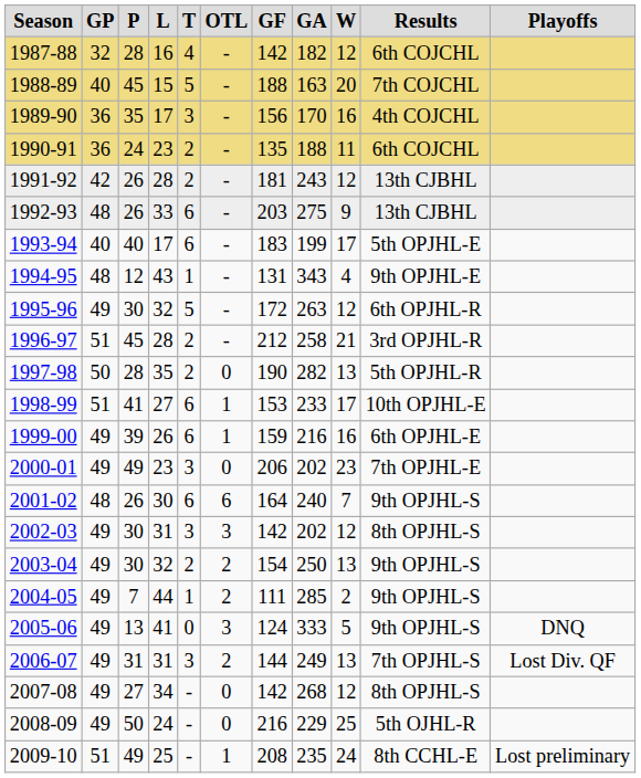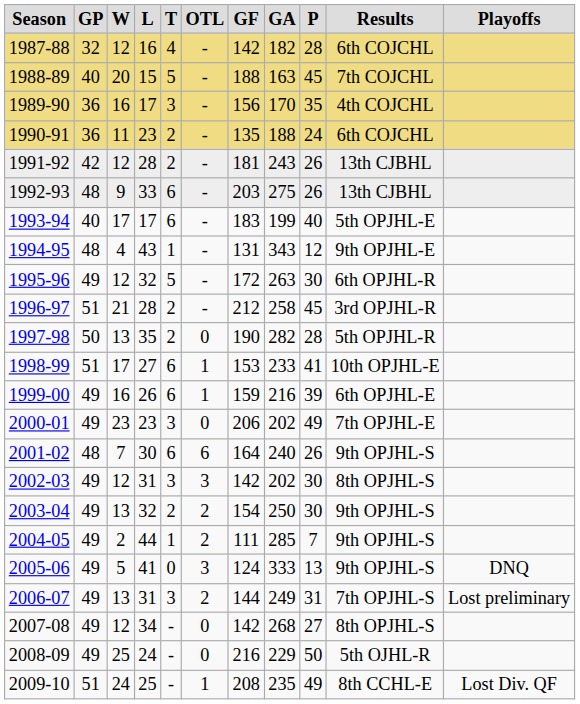 <table class="wikitable">
 <tr align="center"  bgcolor="#dddddd">
 <td><strong>Season</strong></td>
 <td><strong>GP</strong></td>
-<td><strong>P</strong></td>
+<td><strong>W</strong></td>
 <td><strong>L</strong></td>
 <td><strong>T</strong></td>
 <td><strong>OTL</strong></td>
 <td><strong>GF</strong></td>
 <td><strong>GA</strong></td>
-<td><strong>W</strong></td>
+<td><strong>P</strong></td>
 <td><strong>Results</strong></td>
 <td><strong>Playoffs</strong></td>
 </tr>
 <tr align="center"  bgcolor="#F0DC82">
 <td>1987-88</td>
 <td>32</td>
-<td>28</td>
+<td>12</td>
 <td>16</td>
 <td>4</td>
 <td>-</td>
 <td>142</td>
 <td>182</td>
-<td>12</td>
+<td>28</td>
 <td>6th COJCHL</td>
 <td></td>
 </tr>
 <tr align="center"  bgcolor="#F0DC82">
 <td>1988-89</td>
 <td>40</td>
-<td>45</td>
+<td>20</td>
 <td>15</td>
 <td>5</td>
 <td>-</td>
 <td>188</td>
 <td>163</td>
-<td>20</td>
+<td>45</td>
 <td>7th COJCHL</td>
 <td></td>
 </tr>
 <tr align="center"  bgcolor="#F0DC82">
 <td>1989-90</td>
 <td>36</td>
-<td>35</td>
+<td>16</td>
 <td>17</td>
 <td>3</td>
 <td>-</td>
 <td>156</td>
 <td>170</td>
-<td>16</td>
+<td>35</td>
 <td>4th COJCHL</td>
 <td></td>
 </tr>
 <tr align="center"  bgcolor="#F0DC82">
 <td>1990-91</td>
 <td>36</td>
-<td>24</td>
+<td>11</td>
 <td>23</td>
 <td>2</td>
 <td>-</td>
 <td>135</td>
 <td>188</td>
-<td>11</td>
+<td>24</td>
 <td>6th COJCHL</td>
 <td></td>
 </tr>
 <tr align="center" bgcolor="#eeeeee">
 <td>1991-92</td>
 <td>42</td>
-<td>26</td>
+<td>12</td>
 <td>28</td>
 <td>2</td>
 <td>-</td>
 <td>181</td>
 <td>243</td>
-<td>12</td>
+<td>26</td>
 <td>13th CJBHL</td>
 <td></td>
 </tr>
 <tr align="center" bgcolor="#eeeeee">
 <td>1992-93</td>
 <td>48</td>
-<td>26</td>
+<td>9</td>
 <td>33</td>
 <td>6</td>
 <td>-</td>
 <td>203</td>
 <td>275</td>
-<td>9</td>
+<td>26</td>
 <td>13th CJBHL</td>
 <td></td>
 </tr>
 <tr align="center">
 <td><a href='#'>1993-94</a></td>
 <td>40</td>
-<td>40</td>
+<td>17</td>
 <td>17</td>
 <td>6</td>
 <td>-</td>
 <td>183</td>
 <td>199</td>
-<td>17</td>
+<td>40</td>
 <td>5th OPJHL-E</td>
 <td></td>
 </tr>
 <tr align="center">
 <td><a href='#'>1994-95</a></td>
 <td>48</td>
-<td>12</td>
+<td>4</td>
 <td>43</td>
 <td>1</td>
 <td>-</td>
 <td>131</td>
 <td>343</td>
-<td>4</td>
+<td>12</td>
 <td>9th OPJHL-E</td>
 <td></td>
 </tr>
 <tr align="center">
 <td><a href='#'>1995-96</a></td>
 <td>49</td>
-<td>30</td>
+<td>12</td>
 <td>32</td>
 <td>5</td>
 <td>-</td>
 <td>172</td>
 <td>263</td>
-<td>12</td>
+<td>30</td>
 <td>6th OPJHL-R</td>
 <td></td>
 </tr>
 <tr align="center">
 <td><a href='#'>1996-97</a></td>
 <td>51</td>
-<td>45</td>
+<td>21</td>
 <td>28</td>
 <td>2</td>
 <td>-</td>
 <td>212</td>
 <td>258</td>
-<td>21</td>
+<td>45</td>
 <td>3rd OPJHL-R</td>
 <td></td>
 </tr>
 <tr align="center">
 <td><a href='#'>1997-98</a></td>
 <td>50</td>
-<td>28</td>
+<td>13</td>
 <td>35</td>
 <td>2</td>
 <td>0</td>
 <td>190</td>
 <td>282</td>
-<td>13</td>
+<td>28</td>
 <td>5th OPJHL-R</td>
 <td></td>
 </tr>
 <tr align="center">
 <td><a href='#'>1998-99</a></td>
 <td>51</td>
-<td>41</td>
+<td>17</td>
 <td>27</td>
 <td>6</td>
 <td>1</td>
 <td>153</td>
 <td>233</td>
-<td>17</td>
+<td>41</td>
 <td>10th OPJHL-E</td>
 <td></td>
 </tr>
 <tr align="center">
 <td><a href='#'>1999-00</a></td>
 <td>49</td>
-<td>39</td>
+<td>16</td>
 <td>26</td>
 <td>6</td>
 <td>1</td>
 <td>159</td>
 <td>216</td>
-<td>16</td>
+<td>39</td>
 <td>6th OPJHL-E</td>
 <td></td>
 </tr>
 <tr align="center">
 <td><a href='#'>2000-01</a></td>
 <td>49</td>
-<td>49</td>
+<td>23</td>
 <td>23</td>
 <td>3</td>
 <td>0</td>
 <td>206</td>
 <td>202</td>
-<td>23</td>
+<td>49</td>
 <td>7th OPJHL-E</td>
 <td></td>
 </tr>
 <tr align="center">
 <td><a href='#'>2001-02</a></td>
 <td>48</td>
-<td>26</td>
+<td>7</td>
 <td>30</td>
 <td>6</td>
 <td>6</td>
 <td>164</td>
 <td>240</td>
-<td>7</td>
+<td>26</td>
 <td>9th OPJHL-S</td>
 <td></td>
 </tr>
 <tr align="center">
 <td><a href='#'>2002-03</a></td>
 <td>49</td>
-<td>30</td>
+<td>12</td>
 <td>31</td>
 <td>3</td>
 <td>3</td>
 <td>142</td>
 <td>202</td>
-<td>12</td>
+<td>30</td>
 <td>8th OPJHL-S</td>
 <td></td>
 </tr>
 <tr align="center">
 <td><a href='#'>2003-04</a></td>
 <td>49</td>
-<td>30</td>
+<td>13</td>
 <td>32</td>
 <td>2</td>
 <td>2</td>
 <td>154</td>
 <td>250</td>
-<td>13</td>
+<td>30</td>
 <td>9th OPJHL-S</td>
 <td></td>
 </tr>
 <tr align="center">
 <td><a href='#'>2004-05</a></td>
 <td>49</td>
-<td>7</td>
+<td>2</td>
 <td>44</td>
 <td>1</td>
 <td>2</td>
 <td>111</td>
 <td>285</td>
-<td>2</td>
+<td>7</td>
 <td>9th OPJHL-S</td>
 <td></td>
 </tr>
 <tr align="center">
 <td><a href='#'>2005-06</a></td>
 <td>49</td>
-<td>13</td>
+<td>5</td>
 <td>41</td>
 <td>0</td>
 <td>3</td>
 <td>124</td>
 <td>333</td>
-<td>5</td>
+<td>13</td>
 <td>9th OPJHL-S</td>
 <td>DNQ</td>
 </tr>
 <tr align="center">
 <td><a href='#'>2006-07</a></td>
 <td>49</td>
-<td>31</td>
+<td>13</td>
 <td>31</td>
 <td>3</td>
 <td>2</td>
 <td>144</td>
 <td>249</td>
-<td>13</td>
+<td>31</td>
 <td>7th OPJHL-S</td>
-<td>Lost Div. QF</td>
+<td>Lost preliminary</td>
 </tr>
 <tr align="center">
 <td>2007-08</td>
 <td>49</td>
-<td>27</td>
+<td>12</td>
 <td>34</td>
 <td>-</td>
 <td>0</td>
 <td>142</td>
 <td>268</td>
-<td>12</td>
+<td>27</td>
 <td>8th OPJHL-S</td>
 <td></td>
 </tr>
 <tr align="center">
 <td>2008-09</td>
 <td>49</td>
-<td>50</td>
+<td>25</td>
 <td>24</td>
 <td>-</td>
 <td>0</td>
 <td>216</td>
 <td>229</td>
-<td>25</td>
+<td>50</td>
 <td>5th OJHL-R</td>
 <td></td>
 </tr>
 <tr align="center">
 <td>2009-10</td>
 <td>51</td>
-<td>49</td>
+<td>24</td>
 <td>25</td>
 <td>-</td>
 <td>1</td>
 <td>208</td>
 <td>235</td>
-<td>24</td>
+<td>49</td>
 <td>8th CCHL-E</td>
-<td>Lost preliminary</td>
+<td>Lost Div. QF</td>
 </tr>
 </table>
